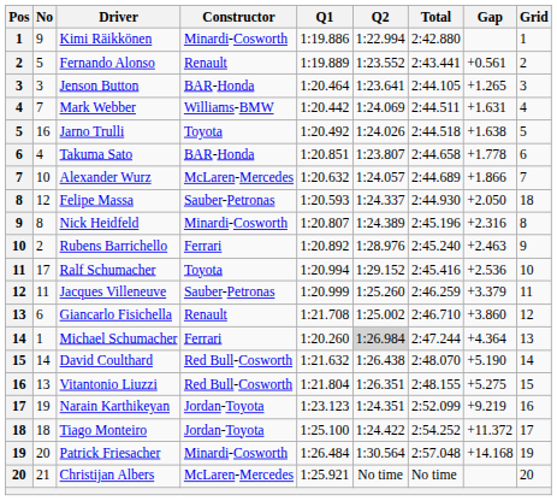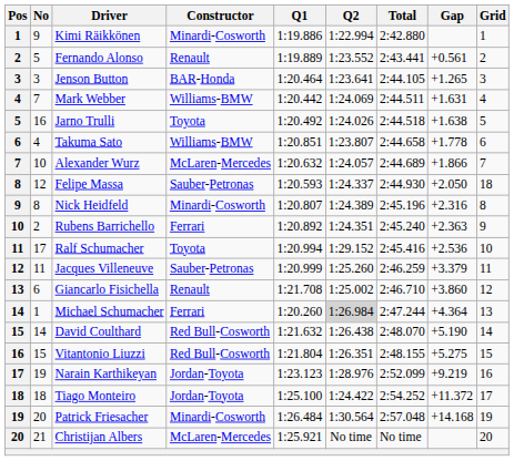 <table class="wikitable sortable" style="font-size: 85%;">
 <tr>
 <th>Pos</th>
 <th>No</th>
 <th>Driver</th>
 <th>Constructor</th>
 <th>Q1</th>
 <th>Q2</th>
 <th>Total</th>
 <th>Gap</th>
 <th>Grid</th>
 </tr>
 <tr>
 <th>1</th>
 <td>9</td>
 <td> <a href='#'>Kimi Räikkönen</a></td>
 <td><a href='#'>Minardi</a>-<a href='#'>Cosworth</a></td>
 <td>1:19.886</td>
 <td style="text-align:center;">1:22.994</td>
 <td>2:42.880</td>
 <td></td>
 <td>1</td>
 </tr>
 <tr>
 <th>2</th>
 <td>5</td>
 <td> <a href='#'>Fernando Alonso</a></td>
 <td><a href='#'>Renault</a></td>
 <td>1:19.889</td>
 <td style="text-align:center;">1:23.552</td>
 <td>2:43.441</td>
 <td>+0.561</td>
 <td>2</td>
 </tr>
 <tr>
 <th>3</th>
 <td>3</td>
 <td> <a href='#'>Jenson Button</a></td>
 <td><a href='#'>BAR</a>-<a href='#'>Honda</a></td>
 <td>1:20.464</td>
 <td style="text-align:center;">1:23.641</td>
 <td>2:44.105</td>
 <td>+1.265</td>
 <td>3</td>
 </tr>
 <tr>
 <th>4</th>
 <td>7</td>
 <td> <a href='#'>Mark Webber</a></td>
 <td><a href='#'>Williams</a>-<a href='#'>BMW</a></td>
 <td>1:20.442</td>
 <td style="text-align:center;">1:24.069</td>
 <td>2:44.511</td>
 <td>+1.631</td>
 <td>4</td>
 </tr>
 <tr>
 <th>5</th>
 <td>16</td>
 <td> <a href='#'>Jarno Trulli</a></td>
 <td><a href='#'>Toyota</a></td>
 <td>1:20.492</td>
 <td style="text-align:center;">1:24.026</td>
 <td>2:44.518</td>
 <td>+1.638</td>
 <td>5</td>
 </tr>
 <tr>
 <th>6</th>
 <td>4</td>
 <td> <a href='#'>Takuma Sato</a></td>
-<td><a href='#'>BAR</a>-<a href='#'>Honda</a></td>
+<td><a href='#'>Williams</a>-<a href='#'>BMW</a></td>
 <td>1:20.851</td>
 <td style="text-align:center;">1:23.807</td>
 <td>2:44.658</td>
 <td>+1.778</td>
 <td>6</td>
 </tr>
 <tr>
 <th>7</th>
 <td>10</td>
 <td> <a href='#'>Alexander Wurz</a></td>
 <td><a href='#'>McLaren</a>-<a href='#'>Mercedes</a></td>
 <td>1:20.632</td>
 <td style="text-align:center;">1:24.057</td>
 <td>2:44.689</td>
 <td>+1.866</td>
 <td>7</td>
 </tr>
 <tr>
 <th>8</th>
 <td>12</td>
 <td> <a href='#'>Felipe Massa</a></td>
 <td><a href='#'>Sauber</a>-<a href='#'>Petronas</a></td>
 <td>1:20.593</td>
 <td style="text-align:center;">1:24.337</td>
 <td>2:44.930</td>
 <td>+2.050</td>
 <td>18</td>
 </tr>
 <tr>
 <th>9</th>
 <td>8</td>
 <td> <a href='#'>Nick Heidfeld</a></td>
 <td><a href='#'>Minardi</a>-<a href='#'>Cosworth</a></td>
 <td>1:20.807</td>
 <td style="text-align:center;">1:24.389</td>
 <td>2:45.196</td>
 <td>+2.316</td>
 <td>8</td>
 </tr>
 <tr>
 <th>10</th>
 <td>2</td>
 <td> <a href='#'>Rubens Barrichello</a></td>
 <td><a href='#'>Ferrari</a></td>
 <td>1:20.892</td>
-<td style="text-align:center;">1:28.976</td>
+<td style="text-align:center;">1:24.351</td>
 <td>2:45.240</td>
-<td>+2.463</td>
+<td>+2.363</td>
 <td>9</td>
 </tr>
 <tr>
 <th>11</th>
 <td>17</td>
 <td> <a href='#'>Ralf Schumacher</a></td>
 <td><a href='#'>Toyota</a></td>
 <td>1:20.994</td>
 <td style="text-align:center;">1:29.152</td>
 <td>2:45.416</td>
 <td>+2.536</td>
 <td>10</td>
 </tr>
 <tr>
 <th>12</th>
 <td>11</td>
 <td> <a href='#'>Jacques Villeneuve</a></td>
 <td><a href='#'>Sauber</a>-<a href='#'>Petronas</a></td>
 <td>1:20.999</td>
 <td style="text-align:center;">1:25.260</td>
 <td>2:46.259</td>
 <td>+3.379</td>
 <td>11</td>
 </tr>
 <tr>
 <th>13</th>
 <td>6</td>
 <td> <a href='#'>Giancarlo Fisichella</a></td>
 <td><a href='#'>Renault</a></td>
 <td>1:21.708</td>
 <td style="text-align:center;">1:25.002</td>
 <td>2:46.710</td>
 <td>+3.860</td>
 <td>12</td>
 </tr>
 <tr>
 <th>14</th>
 <td>1</td>
 <td> <a href='#'>Michael Schumacher</a></td>
 <td><a href='#'>Ferrari</a></td>
 <td>1:20.260</td>
 <td style="background: lightgrey; text-align:center;">1:26.984</td>
 <td>2:47.244</td>
 <td>+4.364</td>
 <td>13</td>
 </tr>
 <tr>
 <th>15</th>
 <td>14</td>
 <td> <a href='#'>David Coulthard</a></td>
 <td><a href='#'>Red Bull</a>-<a href='#'>Cosworth</a></td>
 <td>1:21.632</td>
 <td style="text-align:center;">1:26.438</td>
 <td>2:48.070</td>
 <td>+5.190</td>
 <td>14</td>
 </tr>
 <tr>
 <th>16</th>
-<td>13</td>
+<td>15</td>
 <td> <a href='#'>Vitantonio Liuzzi</a></td>
 <td><a href='#'>Red Bull</a>-<a href='#'>Cosworth</a></td>
 <td>1:21.804</td>
 <td style="text-align:center;">1:26.351</td>
 <td>2:48.155</td>
 <td>+5.275</td>
 <td>15</td>
 </tr>
 <tr>
 <th>17</th>
 <td>19</td>
 <td> <a href='#'>Narain Karthikeyan</a></td>
 <td><a href='#'>Jordan</a>-<a href='#'>Toyota</a></td>
 <td>1:23.123</td>
-<td style="text-align:center;">1:24.351</td>
+<td style="text-align:center;">1:28.976</td>
 <td>2:52.099</td>
 <td>+9.219</td>
 <td>16</td>
 </tr>
 <tr>
 <th>18</th>
 <td>18</td>
 <td> <a href='#'>Tiago Monteiro</a></td>
 <td><a href='#'>Jordan</a>-<a href='#'>Toyota</a></td>
 <td>1:25.100</td>
 <td style="text-align:center;">1:24.422</td>
 <td>2:54.252</td>
 <td>+11.372</td>
 <td>17</td>
 </tr>
 <tr>
 <th>19</th>
 <td>20</td>
 <td> <a href='#'>Patrick Friesacher</a></td>
 <td><a href='#'>Minardi</a>-<a href='#'>Cosworth</a></td>
 <td>1:26.484</td>
 <td style="text-align:center;">1:30.564</td>
 <td>2:57.048</td>
 <td>+14.168</td>
 <td>19</td>
 </tr>
 <tr>
 <th>20</th>
 <td>21</td>
 <td> <a href='#'>Christijan Albers</a></td>
 <td><a href='#'>McLaren</a>-<a href='#'>Mercedes</a></td>
 <td>1:25.921</td>
 <td style="text-align:center;">No time</td>
 <td>No time</td>
 <td></td>
 <td>20</td>
 </tr>
 <tr>
 <th colspan="9"></th>
 </tr>
 </table>
